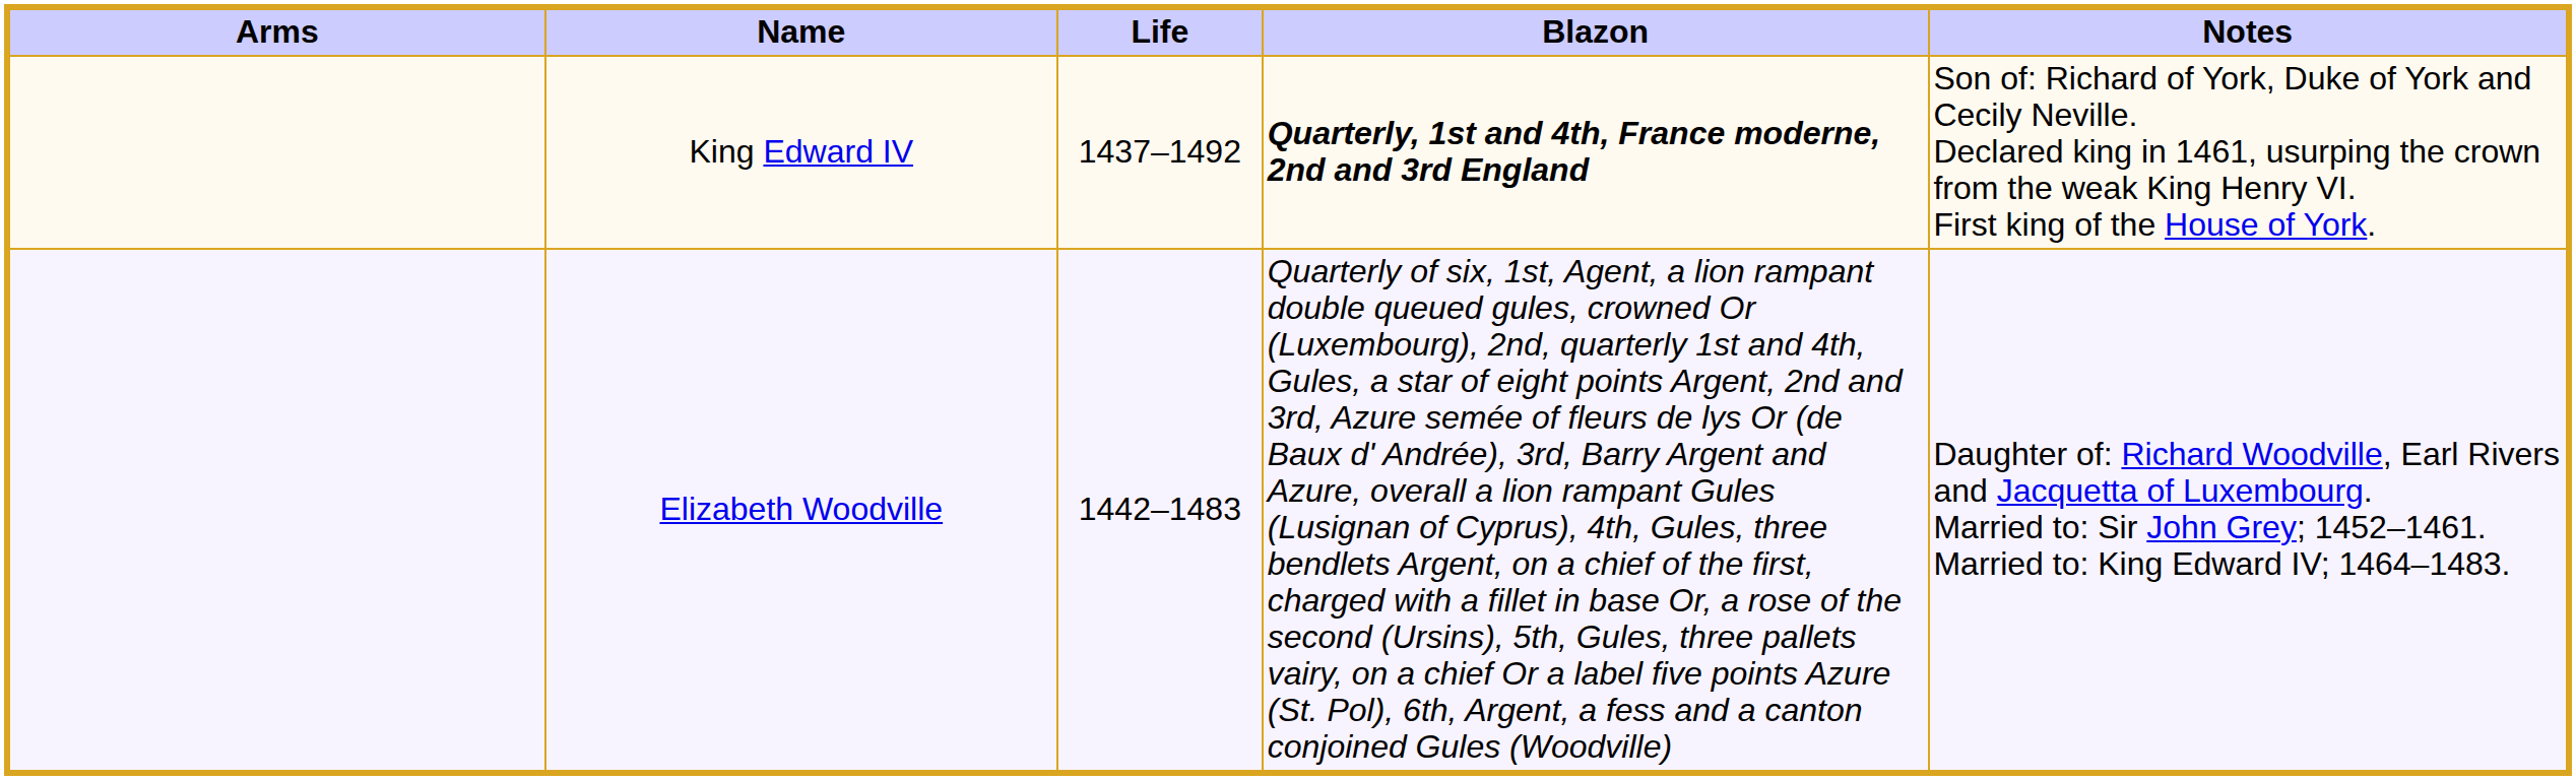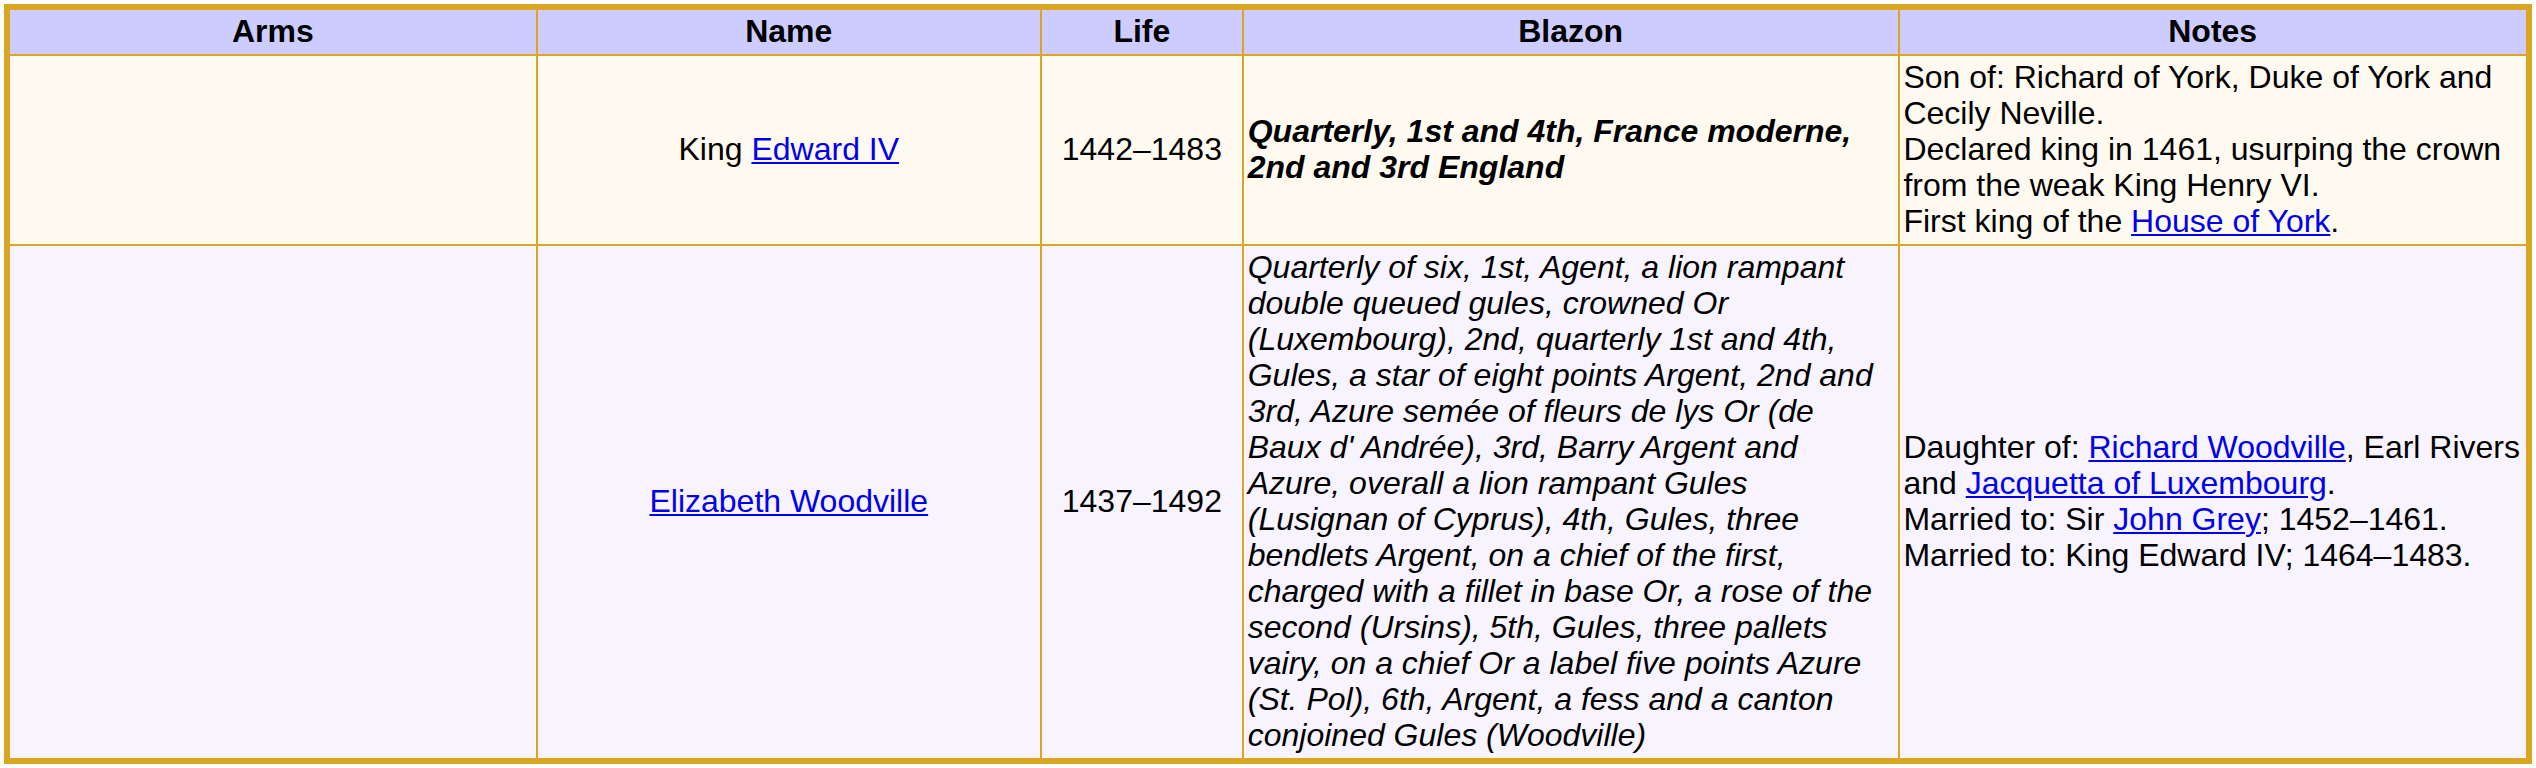 <table width="100%" border="1" cellpadding="2" cellspacing="0" style="margin: 0.5em 0.3em 0.5em 0; background: #f9f9f9; border: 3px solid goldenrod; border-collapse: collapse;">
 <tr>
 <th width="21%" bgcolor = "#ccccff">Arms</th>
 <th width="20%" bgcolor = "#ccccff">Name</th>
 <th width="8%" bgcolor = "#ccccff">Life</th>
 <th width="26%" bgcolor = "#ccccff">Blazon</th>
 <th width="26%" bgcolor = "#ccccff">Notes</th>
 </tr>
 <tr bgcolor=fffaf0>
 <td align="center"></td>
 <td align="center">King <a href='#'>Edward IV</a></td>
-<td align="center">1437–1492</td>
+<td align="center">1442–1483</td>
 <td><strong><em>Quarterly, 1st and 4th, France moderne, 2nd and 3rd England</em></strong></td>
 <td>Son of: Richard of York, Duke of York and Cecily Neville.<br>Declared king in 1461, usurping the crown from the weak King Henry VI.<br>First king of the <a href='#'>House of York</a>.</td>
 </tr>
 <tr bgcolor=#f8f4ff>
 <td align="center"></td>
 <td align="center"><a href='#'>Elizabeth Woodville</a></td>
-<td align="center">1442–1483</td>
+<td align="center">1437–1492</td>
 <td><em>Quarterly of six, 1st, Agent, a lion rampant double queued gules, crowned Or (Luxembourg), 2nd, quarterly 1st and 4th, Gules, a star of eight points Argent, 2nd and 3rd, Azure semée of fleurs de lys Or (de Baux d' Andrée), 3rd, Barry Argent and Azure, overall a lion rampant Gules (Lusignan of Cyprus), 4th, Gules, three bendlets Argent, on a chief of the first, charged with a fillet in base Or, a rose of the second (Ursins), 5th, Gules, three pallets vairy, on a chief Or a label five points Azure (St. Pol), 6th, Argent, a fess and a canton conjoined Gules (Woodville)</em></td>
 <td>Daughter of: <a href='#'>Richard Woodville</a>, Earl Rivers and <a href='#'>Jacquetta of Luxembourg</a>.<br>Married to: Sir <a href='#'>John Grey</a>; 1452–1461.<br>Married to: King Edward IV; 1464–1483.</td>
 </tr>
 </table>
